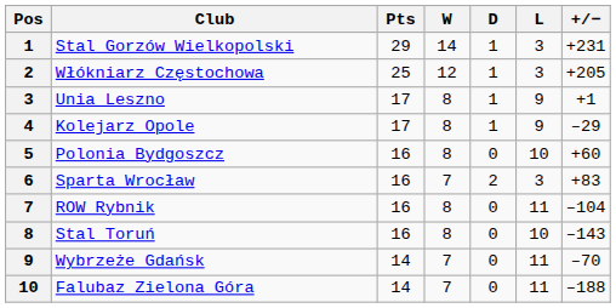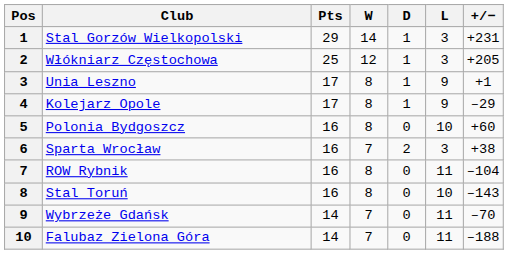 <table class="wikitable">
 <tr>
 <th width=30>Pos</th>
 <th width=250>Club</th>
 <th width=30>Pts</th>
 <th width=30>W</th>
 <th width=30>D</th>
 <th width=30>L</th>
 <th width=30>+/−</th>
 </tr>
 <tr align=center>
 <th>1</th>
 <td align=left><a href='#'>Stal Gorzów Wielkopolski</a></td>
 <td>29</td>
 <td>14</td>
 <td>1</td>
 <td>3</td>
 <td>+231</td>
 </tr>
 <tr align=center>
 <th>2</th>
 <td align=left><a href='#'>Włókniarz Częstochowa</a></td>
 <td>25</td>
 <td>12</td>
 <td>1</td>
 <td>3</td>
 <td>+205</td>
 </tr>
 <tr align=center>
 <th>3</th>
 <td align=left><a href='#'>Unia Leszno</a></td>
 <td>17</td>
 <td>8</td>
 <td>1</td>
 <td>9</td>
 <td>+1</td>
 </tr>
 <tr align=center>
 <th>4</th>
 <td align=left><a href='#'>Kolejarz Opole</a></td>
 <td>17</td>
 <td>8</td>
 <td>1</td>
 <td>9</td>
 <td>–29</td>
 </tr>
 <tr align=center>
 <th>5</th>
 <td align=left><a href='#'>Polonia Bydgoszcz</a></td>
 <td>16</td>
 <td>8</td>
 <td>0</td>
 <td>10</td>
 <td>+60</td>
 </tr>
 <tr align=center>
 <th>6</th>
 <td align=left><a href='#'>Sparta Wrocław</a></td>
 <td>16</td>
 <td>7</td>
 <td>2</td>
 <td>3</td>
-<td>+83</td>
+<td>+38</td>
 </tr>
 <tr align=center>
 <th>7</th>
 <td align=left><a href='#'>ROW Rybnik</a></td>
 <td>16</td>
 <td>8</td>
 <td>0</td>
 <td>11</td>
 <td>–104</td>
 </tr>
 <tr align=center>
 <th>8</th>
 <td align=left><a href='#'>Stal Toruń</a></td>
 <td>16</td>
 <td>8</td>
 <td>0</td>
 <td>10</td>
 <td>–143</td>
 </tr>
 <tr align=center>
 <th>9</th>
 <td align=left><a href='#'>Wybrzeże Gdańsk</a></td>
 <td>14</td>
 <td>7</td>
 <td>0</td>
 <td>11</td>
 <td>–70</td>
 </tr>
 <tr align=center>
 <th>10</th>
 <td align=left><a href='#'>Falubaz Zielona Góra</a></td>
 <td>14</td>
 <td>7</td>
 <td>0</td>
 <td>11</td>
 <td>–188</td>
 </tr>
 </table>
